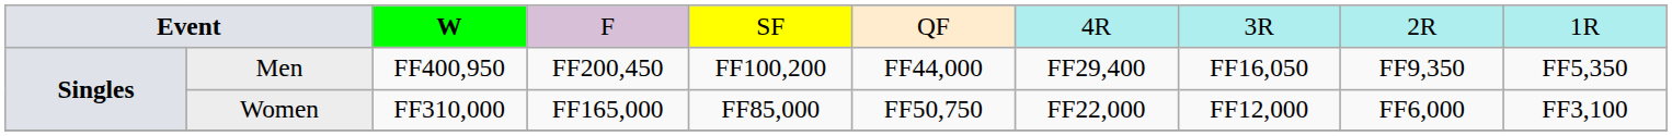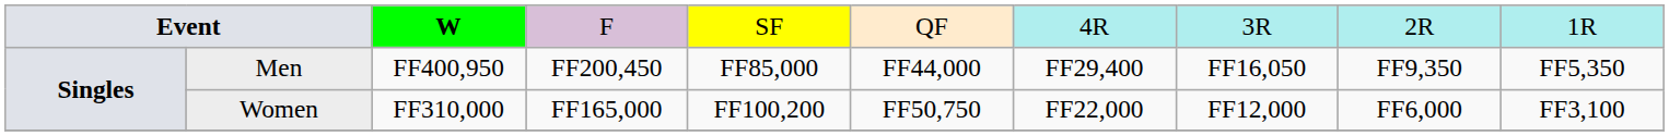 <table class=wikitable style=font-size:90%;text-align:center>
 <tr>
 <td width=200 colspan=2 bgcolor=#dfe2e9><strong>Event</strong></td>
 <td width=80 bgcolor=lime><strong>W</strong></td>
 <td width=85 bgcolor=#D8BFD8>F</td>
 <td width=85 bgcolor=#FFFF00>SF</td>
 <td width=85 bgcolor=#ffebcd>QF</td>
 <td width=85 bgcolor=#afeeee>4R</td>
 <td width=85 bgcolor=#afeeee>3R</td>
 <td width=85 bgcolor=#afeeee>2R</td>
 <td width=85 bgcolor=#afeeee>1R</td>
 </tr>
 <tr>
 <td rowspan=2 bgcolor=#dfe2e9><strong>Singles</strong></td>
 <td bgcolor=#EDEDED>Men</td>
 <td>FF400,950</td>
 <td>FF200,450</td>
-<td>FF100,200</td>
+<td>FF85,000</td>
 <td>FF44,000</td>
 <td>FF29,400</td>
 <td>FF16,050</td>
 <td>FF9,350</td>
 <td>FF5,350</td>
 </tr>
 <tr>
 <td bgcolor=#EDEDED>Women</td>
 <td>FF310,000</td>
 <td>FF165,000</td>
-<td>FF85,000</td>
+<td>FF100,200</td>
 <td>FF50,750</td>
 <td>FF22,000</td>
 <td>FF12,000</td>
 <td>FF6,000</td>
 <td>FF3,100</td>
 </tr>
 <tr>
 </tr>
 </table>
